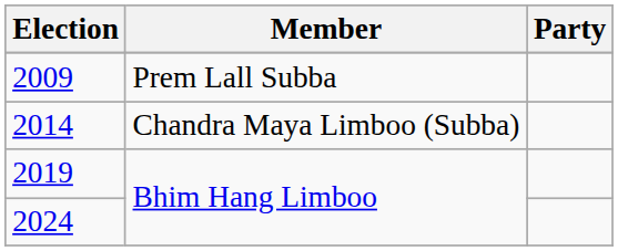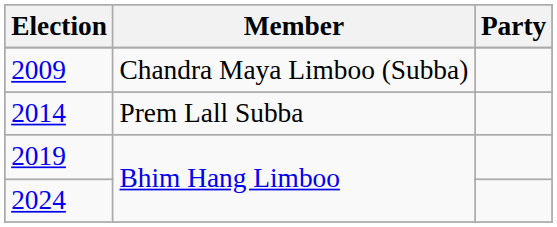 <table class="wikitable sortable">
 <tr>
 <th>Election</th>
 <th>Member</th>
 <th colspan=2>Party</th>
 </tr>
 <tr>
 </tr>
 <tr>
 <td><a href='#'>2009</a></td>
-<td>Prem Lall Subba</td>
+<td>Chandra Maya Limboo (Subba)</td>
 <td></td>
 </tr>
 <tr>
 <td><a href='#'>2014</a></td>
-<td>Chandra Maya Limboo (Subba)</td>
+<td>Prem Lall Subba</td>
 </tr>
 <tr>
 <td><a href='#'>2019</a></td>
 <td rowspan= 2><a href='#'>Bhim Hang Limboo</a></td>
 <td></td>
 </tr>
 <tr>
 <td><a href='#'>2024</a></td>
 </tr>
 </table>
